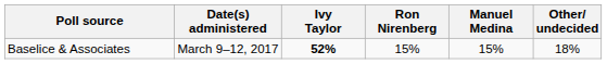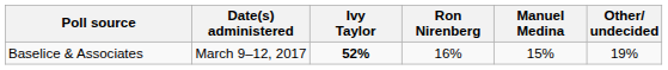 <table class="wikitable" style="text-align:center">
 <tr>
 <th style="width:210px;">Poll source</th>
 <th>Date(s)<br>administered</th>
 <th style="width:100px;">Ivy <br> Taylor</th>
 <th style="width:100px;">Ron <br> Nirenberg</th>
 <th style="width:100px;">Manuel <br> Medina</th>
 <th>Other/<br>undecided</th>
 </tr>
 <tr>
 <td align=left>Baselice & Associates</td>
 <td align=center>March 9–12, 2017</td>
 <td><strong>52%</strong></td>
+<td align=center>16%</td>
 <td align=center>15%</td>
-<td align=center>15%</td>
-<td align=center>18%</td>
+<td align=center>19%</td>
 </tr>
 </table>
